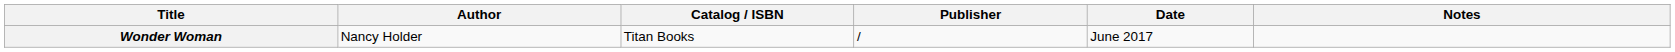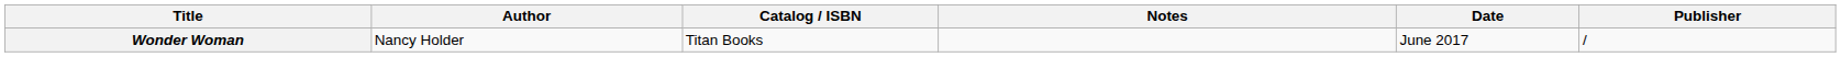 <table class="wikitable sortable" style="width:100%;">
 <tr>
 <th width=20%>Title</th>
 <th width=17%>Author</th>
 <th width=14%>Catalog / ISBN</th>
+<th width=25%>Notes</th>
+<th width=10%>Date</th>
 <th width=14%>Publisher</th>
-<th width=10%>Date</th>
-<th width=25%>Notes</th>
 </tr>
 <tr>
 <th><em>Wonder Woman</em></th>
 <td>Nancy Holder</td>
 <td>Titan Books</td>
+<td></td>
+<td>June 2017</td>
 <td> / </td>
-<td>June 2017</td>
-<td></td>
 </tr>
 </table>
